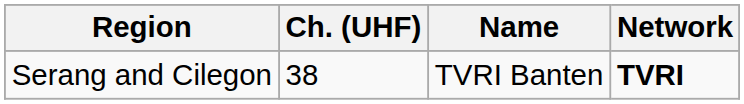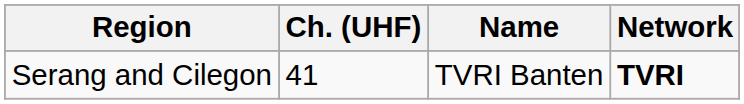 <table class="wikitable">
 <tr>
 <th>Region</th>
 <th>Ch. (UHF)</th>
 <th>Name</th>
 <th>Network</th>
 </tr>
 <tr>
 <td>Serang and Cilegon</td>
-<td>38</td>
+<td>41</td>
 <td>TVRI Banten</td>
 <td><strong>TVRI</strong></td>
 </tr>
 </table>
